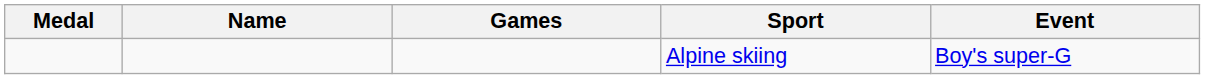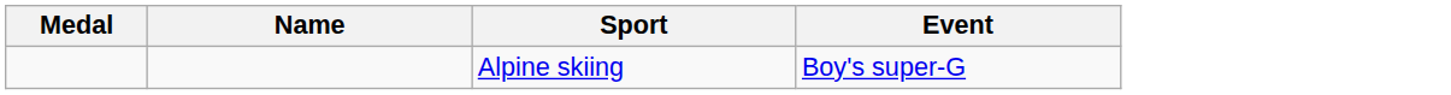 <table class="wikitable sortable">
 <tr>
 <th style="width:5em">Medal</th>
 <th style="width:12em">Name</th>
-<th style="width:12em">Games</th>
 <th style="width:12em">Sport</th>
 <th style="width:12em">Event</th>
 </tr>
 <tr>
 <td></td>
 <td></td>
-<td></td>
 <td> <a href='#'>Alpine skiing</a></td>
 <td><a href='#'>Boy's super-G</a></td>
 </tr>
 </table>
